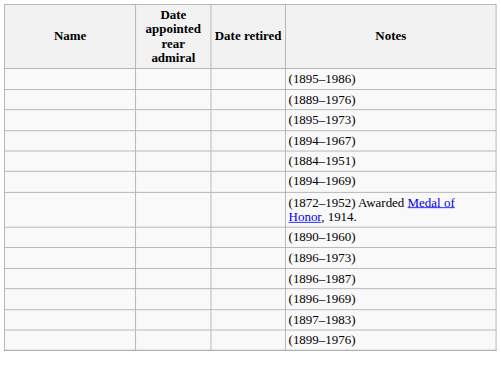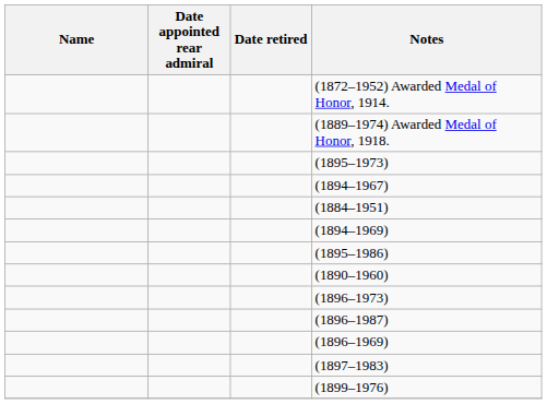 <table class="wikitable sortable">
 <tr>
 <th width = 155>Name</th>
 <th width = 85>Date appointed rear admiral</th>
 <th class="unsortable" width = 85>Date retired</th>
 <th class="unsortable">Notes</th>
 </tr>
 <tr valign=top>
 <td></td>
 <td align="right">  </td>
 <td align="right">  </td>
-<td>(1895–1986)</td>
+<td>(1872–1952) Awarded <a href='#'>Medal of Honor</a>, 1914.</td>
 </tr>
 <tr valign=top>
 <td></td>
 <td align="right">  </td>
 <td align="right">  </td>
-<td>(1889–1976)</td>
+<td>(1889–1974) Awarded <a href='#'>Medal of Honor</a>, 1918.</td>
 </tr>
 <tr valign=top>
 <td></td>
 <td align="right">  </td>
 <td align="right">  </td>
 <td>(1895–1973)</td>
 </tr>
 <tr valign=top>
 <td></td>
 <td align="right">  </td>
 <td align="right">  </td>
 <td>(1894–1967)</td>
 </tr>
 <tr valign=top>
 <td></td>
 <td align="right">  </td>
 <td align="right">  </td>
 <td>(1884–1951)</td>
 </tr>
 <tr valign=top>
 <td></td>
 <td align="right">  </td>
 <td align="right">  </td>
 <td>(1894–1969)</td>
 </tr>
 <tr valign=top>
 <td></td>
 <td align="right">  </td>
 <td align="right">  </td>
-<td>(1872–1952) Awarded <a href='#'>Medal of Honor</a>, 1914.</td>
+<td>(1895–1986)</td>
 </tr>
 <tr valign=top>
 <td></td>
 <td align="right">  </td>
 <td align="right">  </td>
 <td>(1890–1960)</td>
 </tr>
 <tr valign=top>
 <td></td>
 <td align="right">  </td>
 <td align="right">  </td>
 <td>(1896–1973)</td>
 </tr>
 <tr valign=top>
 <td></td>
 <td align="right">  </td>
 <td align="right">  </td>
 <td>(1896–1987)</td>
 </tr>
 <tr valign=top>
 <td></td>
 <td align="right">  </td>
 <td align="right">  </td>
 <td>(1896–1969)</td>
 </tr>
 <tr valign=top>
 <td></td>
 <td align="right">  </td>
 <td align="right">  </td>
 <td>(1897–1983)</td>
 </tr>
 <tr valign=top>
 <td></td>
 <td align="right">  </td>
 <td align="right">  </td>
 <td>(1899–1976)</td>
 </tr>
 <tr>
 </tr>
 </table>
